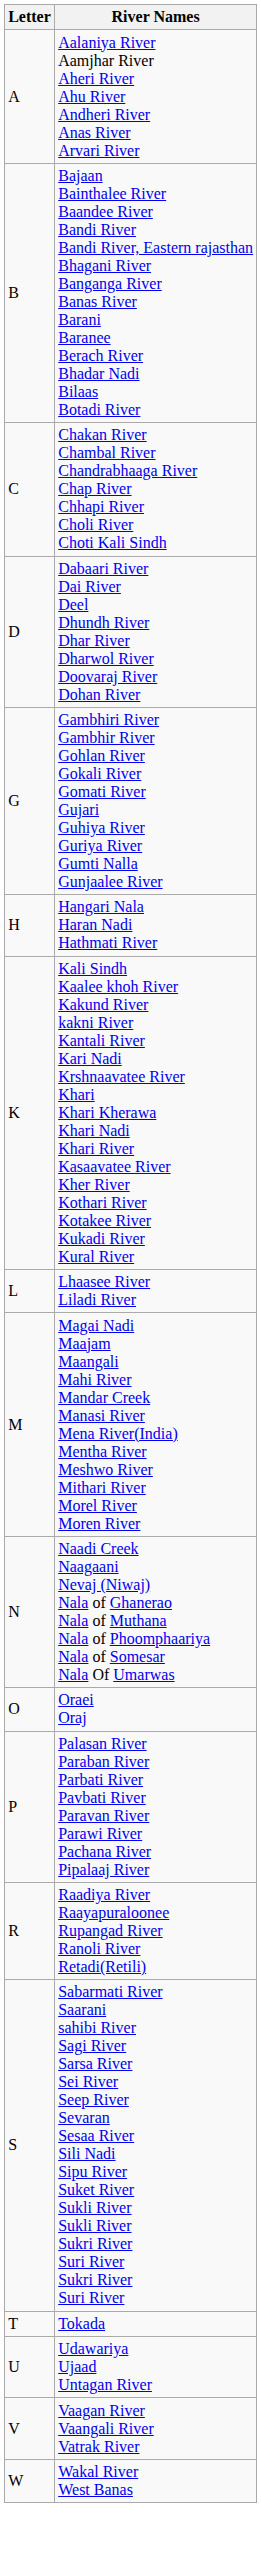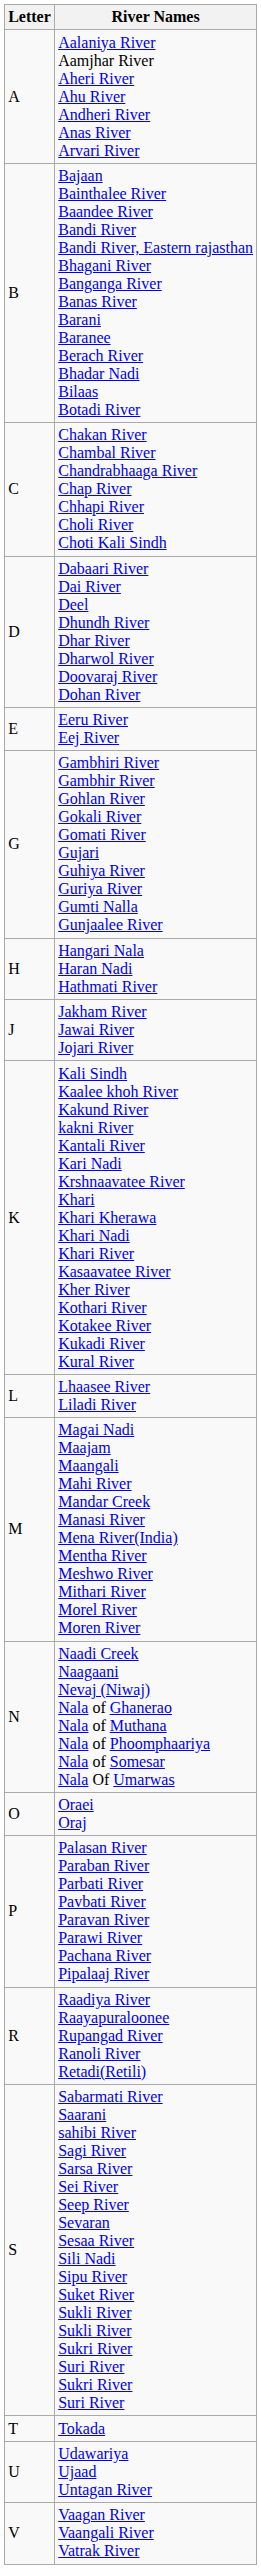 <table class="wikitable">
 <tr>
 <th>Letter</th>
 <th>River Names</th>
 </tr>
 <tr>
 <td>A</td>
 <td><a href='#'>Aalaniya River</a><br>Aamjhar River<br><a href='#'>Aheri River</a><br><a href='#'>Ahu River</a><br><a href='#'>Andheri River</a><br><a href='#'>Anas River</a><br><a href='#'>Arvari River</a></td>
 </tr>
 <tr>
 <td>B</td>
 <td><a href='#'>Bajaan</a><br><a href='#'>Bainthalee River</a><br><a href='#'>Baandee River</a><br><a href='#'>Bandi River</a><br><a href='#'>Bandi River, Eastern rajasthan</a><br><a href='#'>Bhagani River</a><br><a href='#'>Banganga River</a><br><a href='#'>Banas River</a><br><a href='#'>Barani</a><br><a href='#'>Baranee</a><br><a href='#'>Berach River</a><br><a href='#'>Bhadar Nadi</a><br><a href='#'>Bilaas</a><br><a href='#'>Botadi River</a></td>
 </tr>
 <tr>
 <td>C</td>
 <td><a href='#'>Chakan River</a><br><a href='#'>Chambal River</a><br><a href='#'>Chandrabhaaga River</a><br><a href='#'>Chap River</a><br><a href='#'>Chhapi River</a><br><a href='#'>Choli River</a><br><a href='#'>Choti Kali Sindh</a></td>
 </tr>
 <tr>
 <td>D</td>
 <td><a href='#'>Dabaari River</a><br><a href='#'>Dai River</a><br><a href='#'>Deel</a><br><a href='#'>Dhundh River</a><br><a href='#'>Dhar River</a><br><a href='#'>Dharwol River</a><br><a href='#'>Doovaraj River</a><br><a href='#'>Dohan River</a></td>
 </tr>
 <tr>
+<td>E</td>
+<td><a href='#'>Eeru River</a><br><a href='#'>Eej River</a></td>
+</tr>
+<tr>
 <td>G</td>
 <td><a href='#'>Gambhiri River</a><br><a href='#'>Gambhir River</a><br><a href='#'>Gohlan River</a><br><a href='#'>Gokali River</a><br><a href='#'>Gomati River</a><br><a href='#'>Gujari</a><br><a href='#'>Guhiya River</a><br><a href='#'>Guriya River</a><br><a href='#'>Gumti Nalla</a><br><a href='#'>Gunjaalee River</a></td>
 </tr>
 <tr>
 <td>H</td>
 <td><a href='#'>Hangari Nala</a><br><a href='#'>Haran Nadi</a><br><a href='#'>Hathmati River</a></td>
+</tr>
+<tr>
+<td>J</td>
+<td><a href='#'>Jakham River</a><br><a href='#'>Jawai River</a><br><a href='#'>Jojari River</a></td>
 </tr>
 <tr>
 <td>K</td>
 <td><a href='#'>Kali Sindh</a><br><a href='#'>Kaalee khoh River</a><br><a href='#'>Kakund River</a><br><a href='#'>kakni River</a><br><a href='#'>Kantali River</a><br><a href='#'>Kari Nadi</a><br><a href='#'>Krshnaavatee River</a><br><a href='#'>Khari</a><br><a href='#'>Khari Kherawa</a><br><a href='#'>Khari Nadi</a><br><a href='#'>Khari River</a><br><a href='#'>Kasaavatee River</a><br><a href='#'>Kher River</a><br><a href='#'>Kothari River</a><br><a href='#'>Kotakee River</a><br><a href='#'>Kukadi River</a><br><a href='#'>Kural River</a></td>
 </tr>
 <tr>
 <td>L</td>
 <td><a href='#'>Lhaasee River</a><br><a href='#'>Liladi River</a></td>
 </tr>
 <tr>
 <td>M</td>
 <td><a href='#'>Magai Nadi</a><br><a href='#'>Maajam</a><br><a href='#'>Maangali</a><br><a href='#'>Mahi River</a><br><a href='#'>Mandar Creek</a><br><a href='#'>Manasi River</a><br><a href='#'>Mena River(India)</a><br><a href='#'>Mentha River</a><br><a href='#'>Meshwo River</a><br><a href='#'>Mithari River</a><br><a href='#'>Morel River</a><br><a href='#'>Moren River</a></td>
 </tr>
 <tr>
 <td>N</td>
 <td><a href='#'>Naadi Creek</a><br><a href='#'>Naagaani</a><br><a href='#'>Nevaj (Niwaj)</a><br><a href='#'>Nala</a> of <a href='#'>Ghanerao</a><br><a href='#'>Nala</a> of <a href='#'>Muthana</a><br><a href='#'>Nala</a> of <a href='#'>Phoomphaariya</a><br><a href='#'>Nala</a> of <a href='#'>Somesar</a><br><a href='#'>Nala</a> Of <a href='#'>Umarwas</a></td>
 </tr>
 <tr>
 <td>O</td>
 <td><a href='#'>Oraei</a><br><a href='#'>Oraj</a></td>
 </tr>
 <tr>
 <td>P</td>
 <td><a href='#'>Palasan River</a><br><a href='#'>Paraban River</a><br><a href='#'>Parbati River</a><br><a href='#'>Pavbati River</a><br><a href='#'>Paravan River</a><br><a href='#'>Parawi River</a><br><a href='#'>Pachana River</a><br><a href='#'>Pipalaaj River</a></td>
 </tr>
 <tr>
 <td>R</td>
 <td><a href='#'>Raadiya River</a><br><a href='#'>Raayapuraloonee</a><br><a href='#'>Rupangad River</a><br><a href='#'>Ranoli River</a><br><a href='#'>Retadi(Retili)</a></td>
 </tr>
 <tr>
 <td>S</td>
 <td><a href='#'>Sabarmati River</a><br><a href='#'>Saarani</a><br><a href='#'>sahibi River</a><br><a href='#'>Sagi River</a><br><a href='#'>Sarsa River</a><br><a href='#'>Sei River</a><br><a href='#'>Seep River</a><br><a href='#'>Sevaran</a><br><a href='#'>Sesaa River</a><br><a href='#'>Sili Nadi</a><br><a href='#'>Sipu River</a><br><a href='#'>Suket River</a><br><a href='#'>Sukli River</a><br><a href='#'>Sukli River</a><br><a href='#'>Sukri River</a><br><a href='#'>Suri River</a><br><a href='#'>Sukri River</a><br><a href='#'>Suri River</a></td>
 </tr>
 <tr>
 <td>T</td>
 <td><a href='#'>Tokada</a></td>
 </tr>
 <tr>
 <td>U</td>
 <td><a href='#'>Udawariya</a><br><a href='#'>Ujaad</a><br><a href='#'>Untagan River</a></td>
 </tr>
 <tr>
 <td>V</td>
 <td><a href='#'>Vaagan River</a><br><a href='#'>Vaangali River</a><br><a href='#'>Vatrak River</a></td>
 </tr>
-<tr>
-<td>W</td>
-<td><a href='#'>Wakal River</a><br><a href='#'>West Banas</a></td>
-</tr>
 </table>
